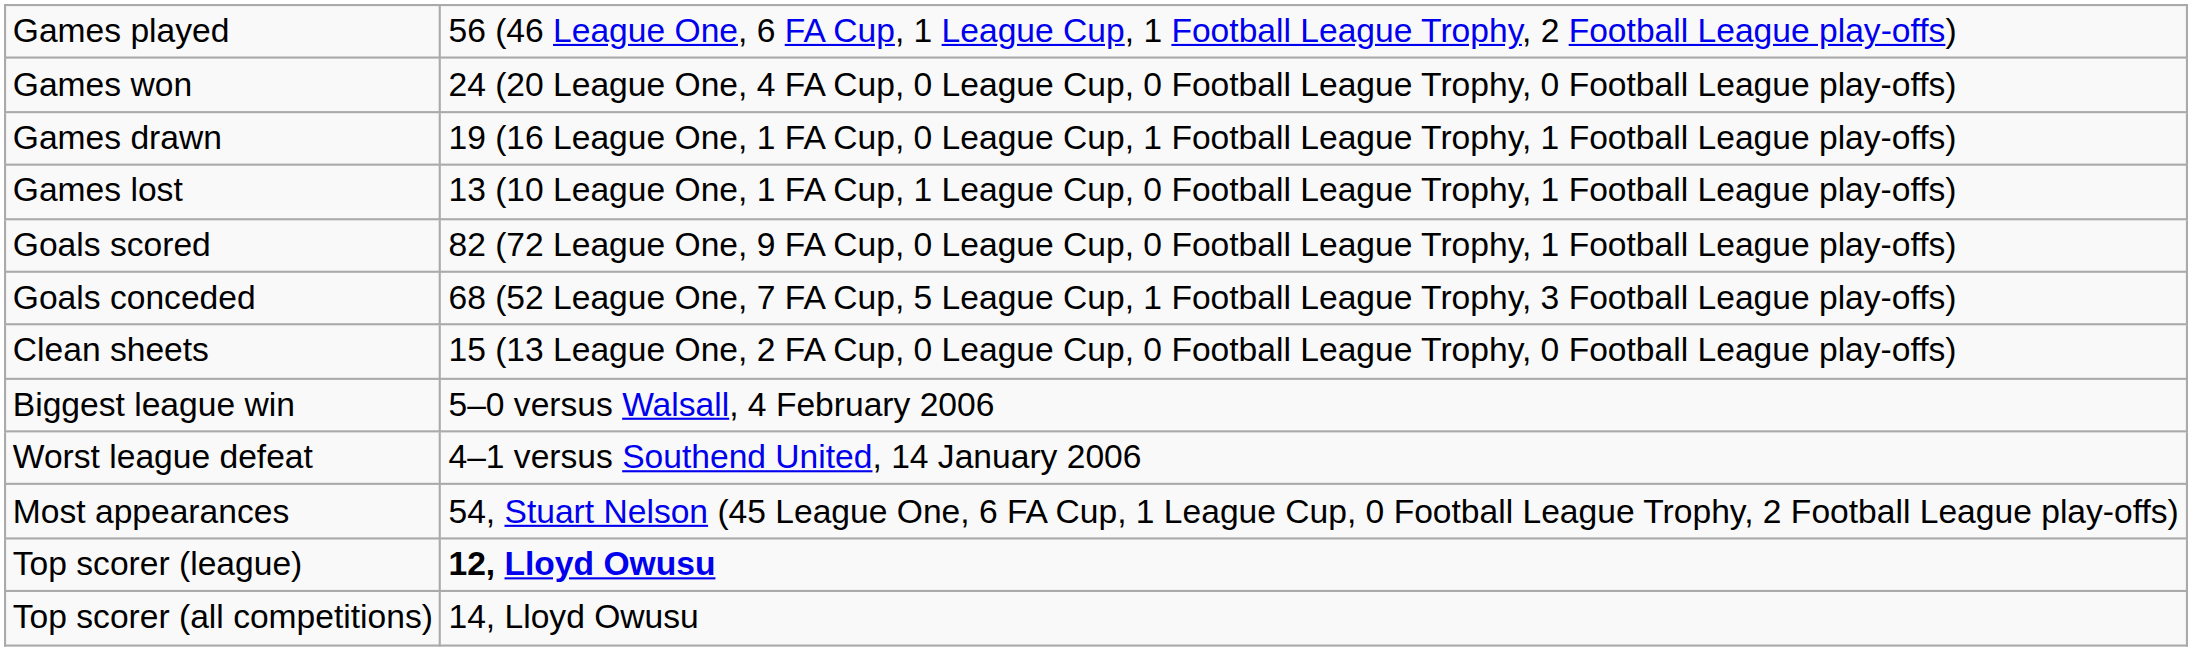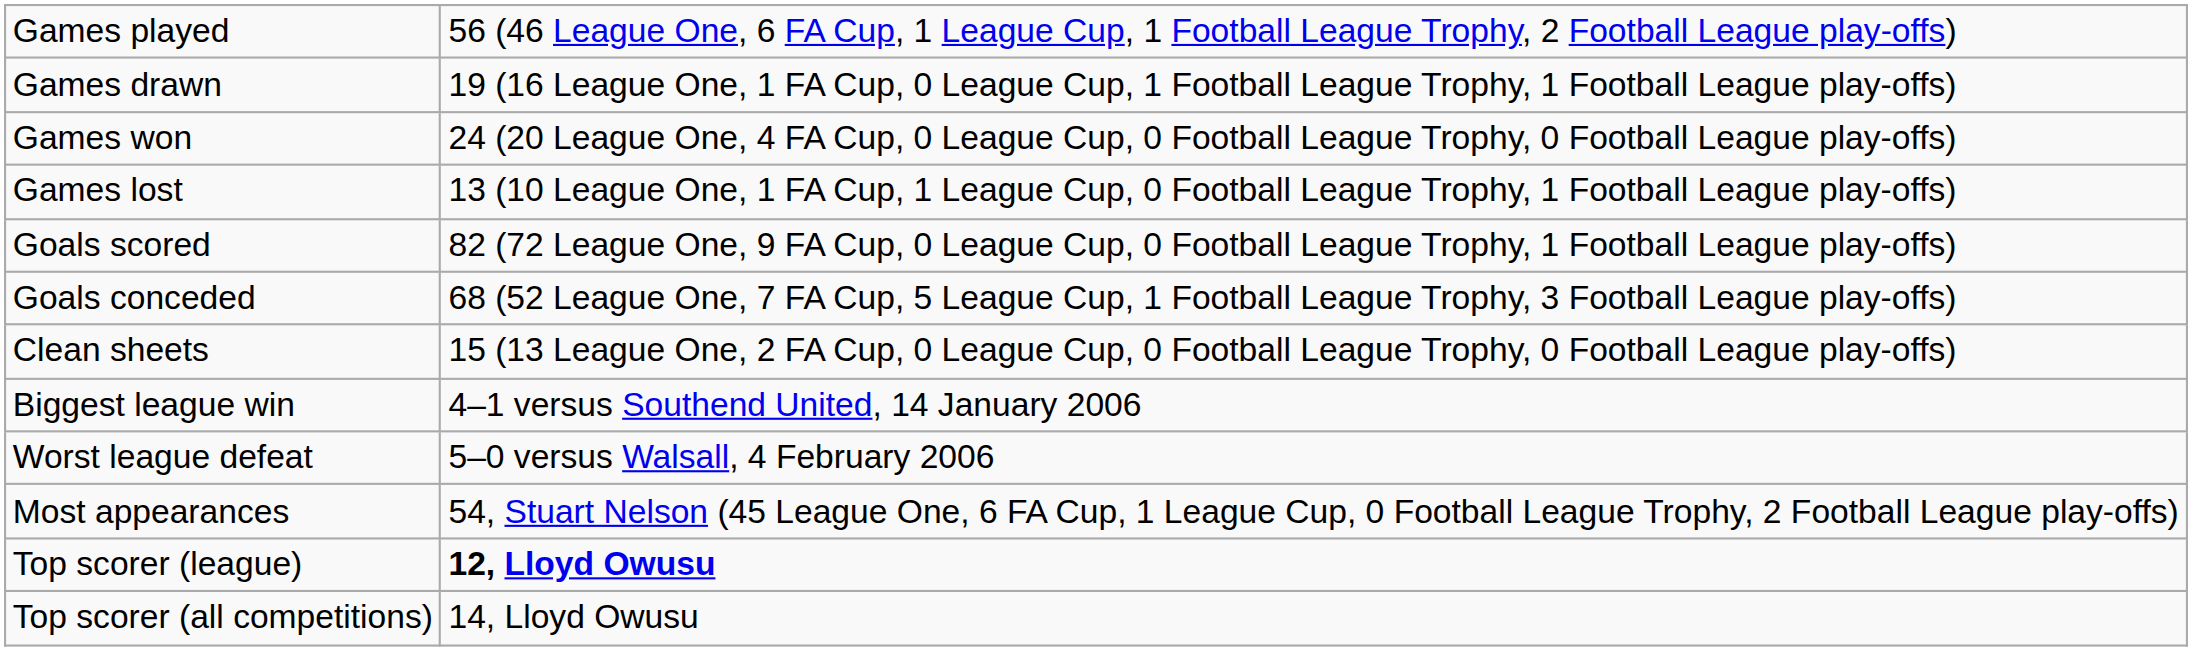 <table class="wikitable">
 <tr>
 <td>Games played</td>
 <td>56 (46 <a href='#'>League One</a>, 6 <a href='#'>FA Cup</a>, 1 <a href='#'>League Cup</a>, 1 <a href='#'>Football League Trophy</a>, 2 <a href='#'>Football League play-offs</a>)</td>
 </tr>
 <tr>
+<td>Games drawn</td>
+<td>19 (16 League One, 1 FA Cup, 0 League Cup, 1 Football League Trophy, 1 Football League play-offs)</td>
+</tr>
+<tr>
 <td>Games won</td>
 <td>24 (20 League One, 4 FA Cup, 0 League Cup, 0 Football League Trophy, 0 Football League play-offs)</td>
-</tr>
-<tr>
-<td>Games drawn</td>
-<td>19 (16 League One, 1 FA Cup, 0 League Cup, 1 Football League Trophy, 1 Football League play-offs)</td>
 </tr>
 <tr>
 <td>Games lost</td>
 <td>13 (10 League One, 1 FA Cup, 1 League Cup, 0 Football League Trophy, 1 Football League play-offs)</td>
 </tr>
 <tr>
 <td>Goals scored</td>
 <td>82 (72 League One, 9 FA Cup, 0 League Cup, 0 Football League Trophy, 1 Football League play-offs)</td>
 </tr>
 <tr>
 <td>Goals conceded</td>
 <td>68 (52 League One, 7 FA Cup, 5 League Cup, 1 Football League Trophy, 3 Football League play-offs)</td>
 </tr>
 <tr>
 <td>Clean sheets</td>
 <td>15 (13 League One, 2 FA Cup, 0 League Cup, 0 Football League Trophy, 0 Football League play-offs)</td>
 </tr>
 <tr>
 <td>Biggest league win</td>
-<td>5–0 versus <a href='#'>Walsall</a>, 4 February 2006</td>
+<td>4–1 versus <a href='#'>Southend United</a>, 14 January 2006</td>
 </tr>
 <tr>
 <td>Worst league defeat</td>
-<td>4–1 versus <a href='#'>Southend United</a>, 14 January 2006</td>
+<td>5–0 versus <a href='#'>Walsall</a>, 4 February 2006</td>
 </tr>
 <tr>
 <td>Most appearances</td>
 <td>54, <a href='#'>Stuart Nelson</a> (45 League One, 6 FA Cup, 1 League Cup, 0 Football League Trophy, 2 Football League play-offs)</td>
 </tr>
 <tr>
 <td>Top scorer (league)</td>
 <td><strong>12, <a href='#'>Lloyd Owusu</a></strong></td>
 </tr>
 <tr>
 <td>Top scorer (all competitions)</td>
 <td>14, Lloyd Owusu</td>
 </tr>
 </table>
